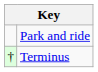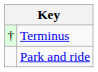 <table class="wikitable">
 <tr>
 <th colspan=2>Key</th>
 </tr>
 <tr>
+<td style="background-color:#ddffdd">†</td>
+<td><a href='#'>Terminus</a></td>
+</tr>
+<tr>
 <td></td>
 <td><a href='#'>Park and ride</a></td>
 </tr>
-<tr>
-<td style="background-color:#ddffdd">†</td>
-<td><a href='#'>Terminus</a></td>
-</tr>
 </table>
